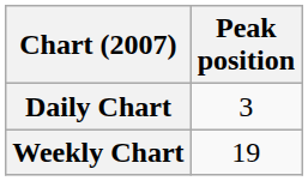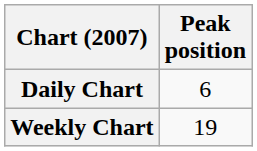 <table class="wikitable plainrowheaders" style="text-align:center">
 <tr>
 <th>Chart (2007)</th>
 <th>Peak<br>position</th>
 </tr>
 <tr>
 <th scope="row">Daily Chart</th>
-<td>3</td>
+<td>6</td>
 </tr>
 <tr>
 <th scope="row">Weekly Chart</th>
 <td>19</td>
 </tr>
 </table>
